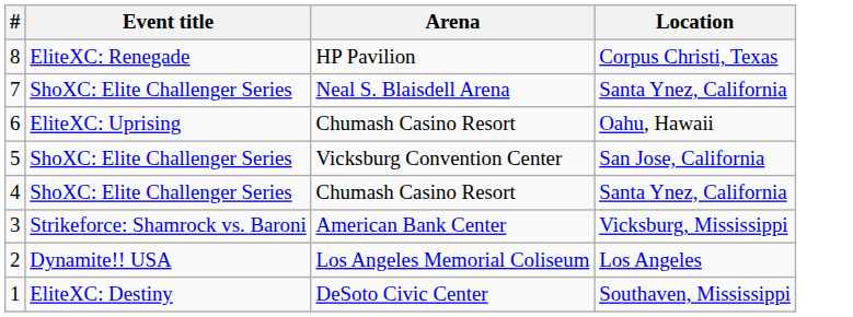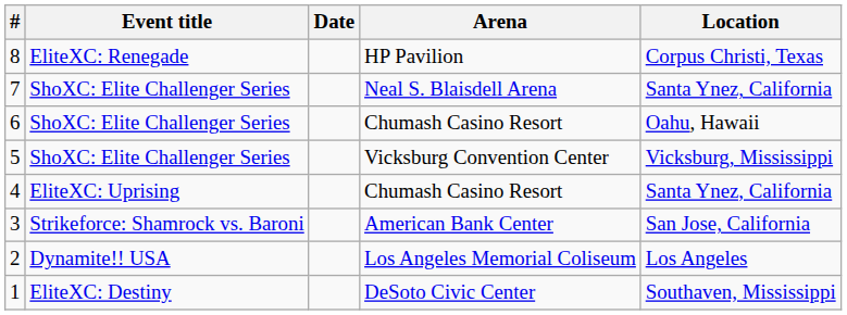 <table class="sortable wikitable succession-box" style="font-size:90%;">
 <tr>
 <th scope="col">#</th>
 <th scope="col">Event title</th>
+<th scope="col">Date</th>
 <th scope="col">Arena</th>
 <th scope="col">Location</th>
 </tr>
 <tr>
 <td style="text-align:center">8</td>
 <td><a href='#'>EliteXC: Renegade</a></td>
+<td></td>
 <td>HP Pavilion</td>
 <td><a href='#'>Corpus Christi, Texas</a></td>
 </tr>
 <tr>
 <td style="text-align:center">7</td>
 <td><a href='#'>ShoXC: Elite Challenger Series</a></td>
+<td></td>
 <td><a href='#'>Neal S. Blaisdell Arena</a></td>
 <td><a href='#'>Santa Ynez, California</a></td>
 </tr>
 <tr>
 <td style="text-align:center">6</td>
-<td><a href='#'>EliteXC: Uprising</a></td>
+<td><a href='#'>ShoXC: Elite Challenger Series</a></td>
+<td></td>
 <td>Chumash Casino Resort</td>
 <td><a href='#'>Oahu</a>, Hawaii</td>
 </tr>
 <tr>
 <td style="text-align:center">5</td>
 <td><a href='#'>ShoXC: Elite Challenger Series</a></td>
+<td></td>
 <td>Vicksburg Convention Center</td>
-<td><a href='#'>San Jose, California</a></td>
+<td><a href='#'>Vicksburg, Mississippi</a></td>
 </tr>
 <tr>
 <td style="text-align:center">4</td>
-<td><a href='#'>ShoXC: Elite Challenger Series</a></td>
+<td><a href='#'>EliteXC: Uprising</a></td>
+<td></td>
 <td>Chumash Casino Resort</td>
 <td><a href='#'>Santa Ynez, California</a></td>
 </tr>
 <tr>
 <td style="text-align:center">3</td>
 <td><a href='#'>Strikeforce: Shamrock vs. Baroni</a></td>
+<td></td>
 <td><a href='#'>American Bank Center</a></td>
-<td><a href='#'>Vicksburg, Mississippi</a></td>
+<td><a href='#'>San Jose, California</a></td>
 </tr>
 <tr>
 <td style="text-align:center">2</td>
 <td><a href='#'>Dynamite!! USA</a></td>
+<td></td>
 <td><a href='#'>Los Angeles Memorial Coliseum</a></td>
 <td><a href='#'>Los Angeles</a></td>
 </tr>
 <tr>
 <td style="text-align:center">1</td>
 <td><a href='#'>EliteXC: Destiny</a></td>
+<td></td>
 <td><a href='#'>DeSoto Civic Center</a></td>
 <td><a href='#'>Southaven, Mississippi</a></td>
 </tr>
 </table>
